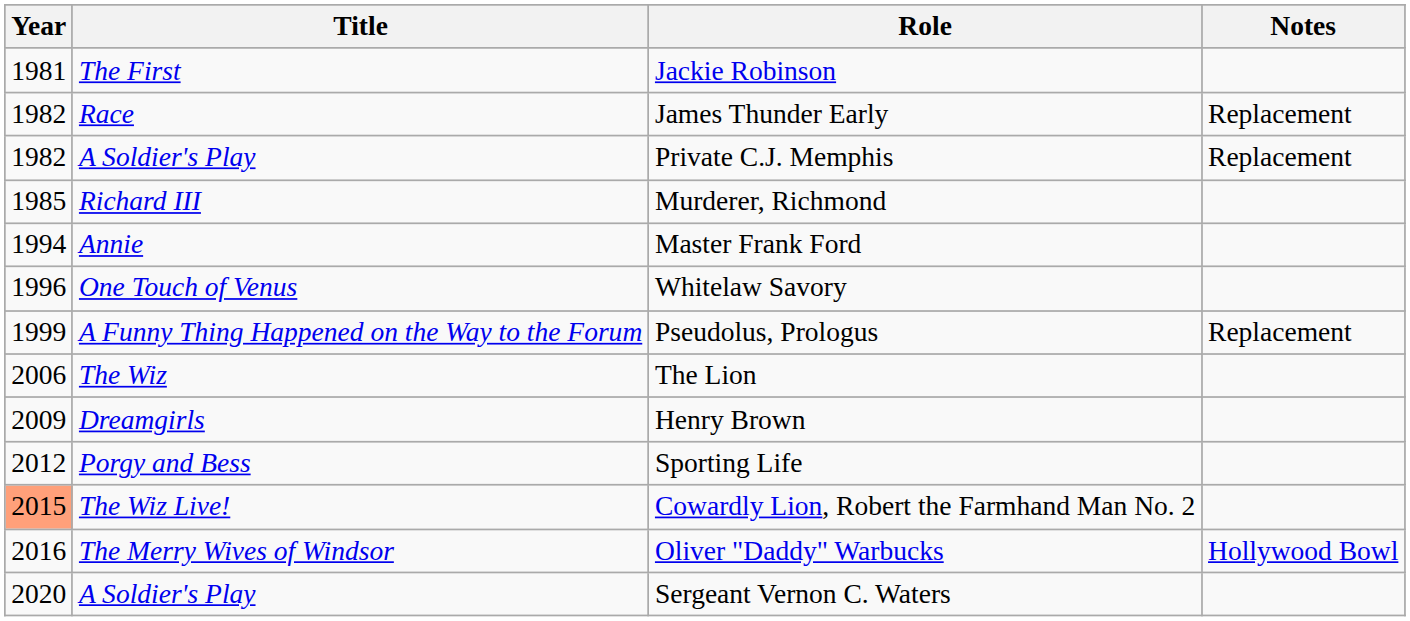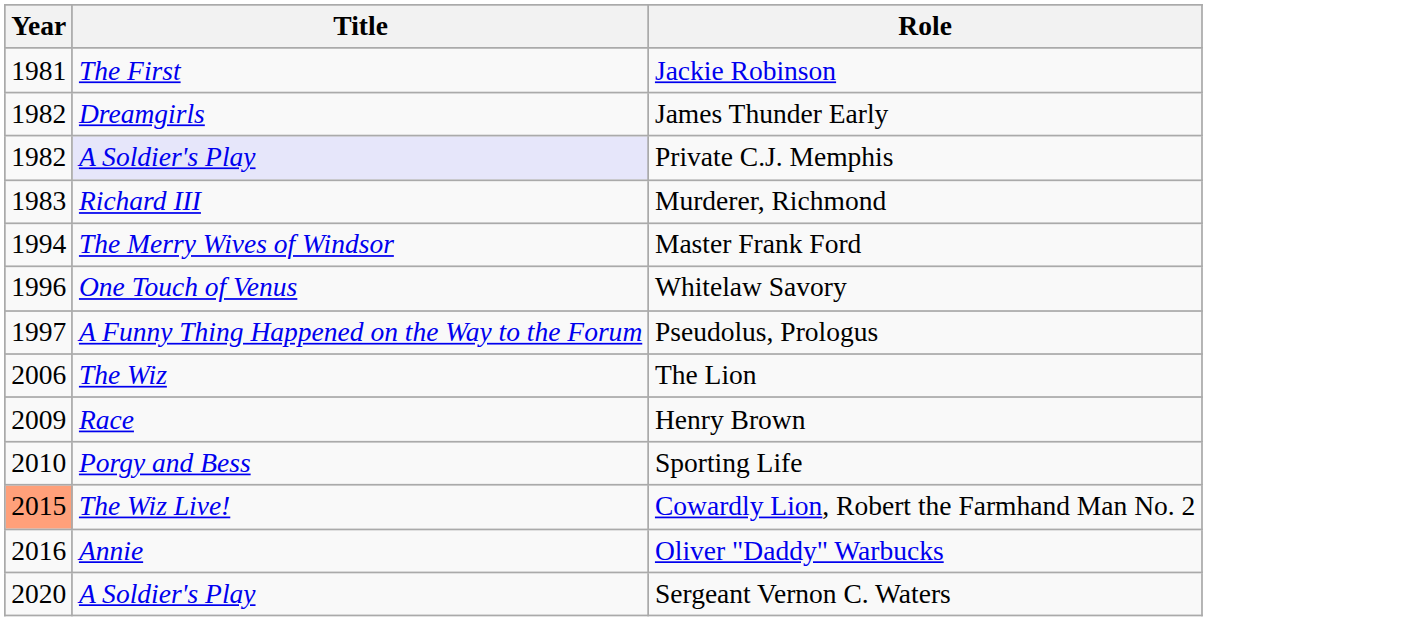 <table class="wikitable sortable">
 <tr>
 <th>Year</th>
 <th>Title</th>
 <th>Role</th>
-<th class="unsortable">Notes</th>
 </tr>
 <tr>
 <td>1981</td>
 <td><em><a href='#'>The First</a></em></td>
 <td><a href='#'>Jackie Robinson</a></td>
-<td></td>
 </tr>
 <tr>
 <td>1982</td>
-<td><em><a href='#'>Race</a></em></td>
+<td><em><a href='#'>Dreamgirls</a></em></td>
 <td>James Thunder Early</td>
-<td>Replacement</td>
 </tr>
 <tr>
 <td>1982</td>
-<td><em><a href='#'>A Soldier's Play</a></em></td>
+<td style="background: lavender;"><em><a href='#'>A Soldier's Play</a></em></td>
 <td>Private C.J. Memphis</td>
-<td>Replacement</td>
 </tr>
 <tr>
-<td>1985</td>
+<td>1983</td>
 <td><em><a href='#'>Richard III</a></em></td>
 <td>Murderer, Richmond</td>
-<td></td>
 </tr>
 <tr>
 <td>1994</td>
-<td><a href='#'><em>Annie</em></a></td>
+<td><em><a href='#'>The Merry Wives of Windsor</a></em></td>
 <td>Master Frank Ford</td>
-<td></td>
 </tr>
 <tr>
 <td>1996</td>
 <td><em><a href='#'>One Touch of Venus</a></em></td>
 <td>Whitelaw Savory</td>
-<td></td>
 </tr>
 <tr>
-<td>1999</td>
+<td>1997</td>
 <td><em><a href='#'>A Funny Thing Happened on the Way to the Forum</a></em></td>
 <td>Pseudolus, Prologus</td>
-<td>Replacement</td>
 </tr>
 <tr>
 <td>2006</td>
 <td><em><a href='#'>The Wiz</a></em></td>
 <td>The Lion</td>
-<td></td>
 </tr>
 <tr>
 <td>2009</td>
-<td><em><a href='#'>Dreamgirls</a></em></td>
+<td><em><a href='#'>Race</a></em></td>
 <td>Henry Brown</td>
-<td></td>
 </tr>
 <tr>
-<td>2012</td>
+<td>2010</td>
 <td><em><a href='#'>Porgy and Bess</a></em></td>
 <td>Sporting Life</td>
-<td></td>
 </tr>
 <tr>
 <td style="background: lightsalmon;">2015</td>
 <td><em><a href='#'>The Wiz Live!</a></em></td>
 <td><a href='#'>Cowardly Lion</a>, Robert the Farmhand Man No. 2</td>
-<td></td>
 </tr>
 <tr>
 <td>2016</td>
-<td><em><a href='#'>The Merry Wives of Windsor</a></em></td>
+<td><a href='#'><em>Annie</em></a></td>
 <td><a href='#'>Oliver "Daddy" Warbucks</a></td>
-<td><a href='#'>Hollywood Bowl</a></td>
 </tr>
 <tr>
 <td>2020</td>
 <td><em><a href='#'>A Soldier's Play</a></em></td>
 <td>Sergeant Vernon C. Waters</td>
-<td></td>
 </tr>
 </table>
